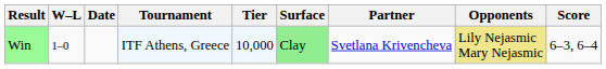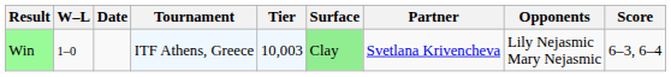 <table class="sortable wikitable">
 <tr>
 <th>Result</th>
 <th class="unsortable">W–L</th>
 <th>Date</th>
 <th>Tournament</th>
 <th>Tier</th>
 <th>Surface</th>
 <th>Partner</th>
 <th>Opponents</th>
 <th class="unsortable">Score</th>
 </tr>
 <tr>
 <td style="background:#98fb98;">Win</td>
 <td><small>1–0</small></td>
 <td></td>
 <td style="background:#f0f8ff;">ITF Athens, Greece</td>
-<td style="background:#f0f8ff;">10,000</td>
+<td style="background:#f0f8ff;">10,003</td>
 <td style="background: lightgreen;">Clay</td>
 <td> <a href='#'>Svetlana Krivencheva</a></td>
-<td style="background: khaki;"> Lily Nejasmic <br>  Mary Nejasmic</td>
+<td> Lily Nejasmic <br>  Mary Nejasmic</td>
 <td>6–3, 6–4</td>
 </tr>
 </table>
